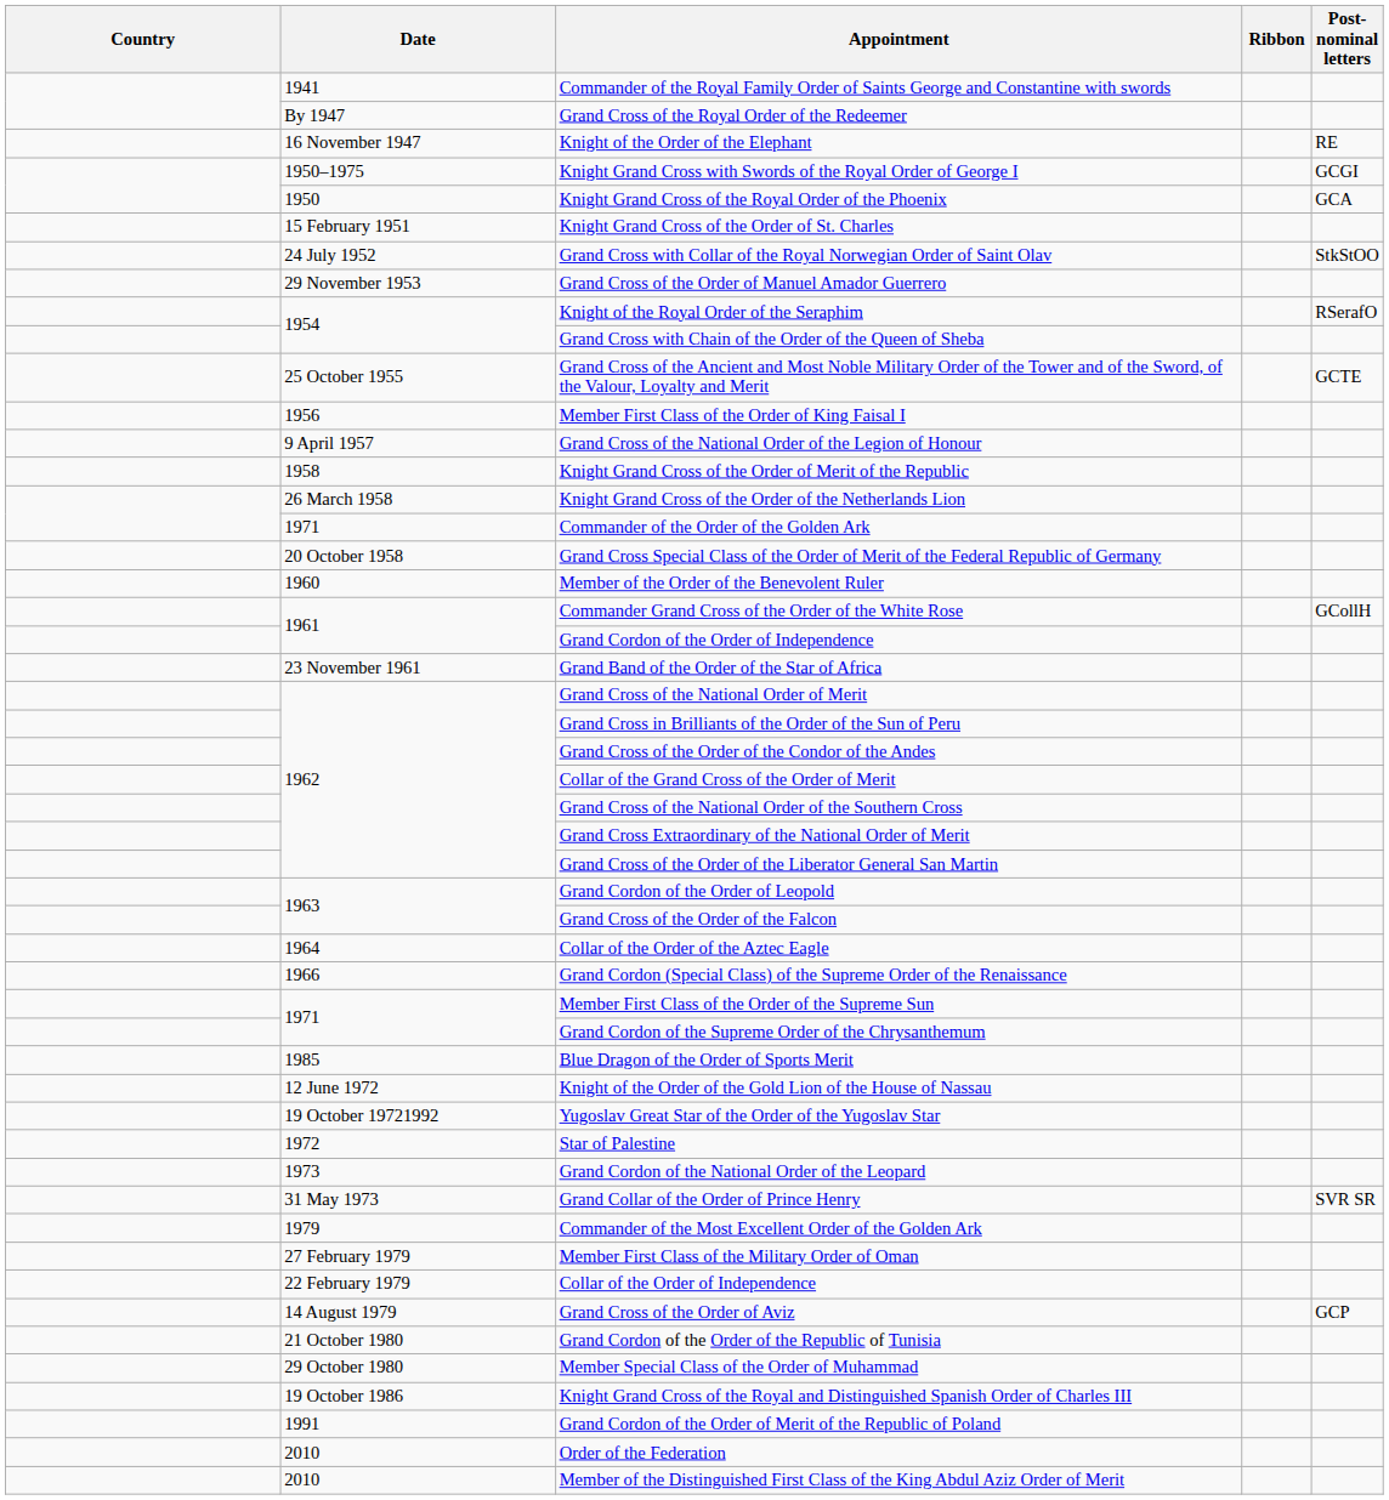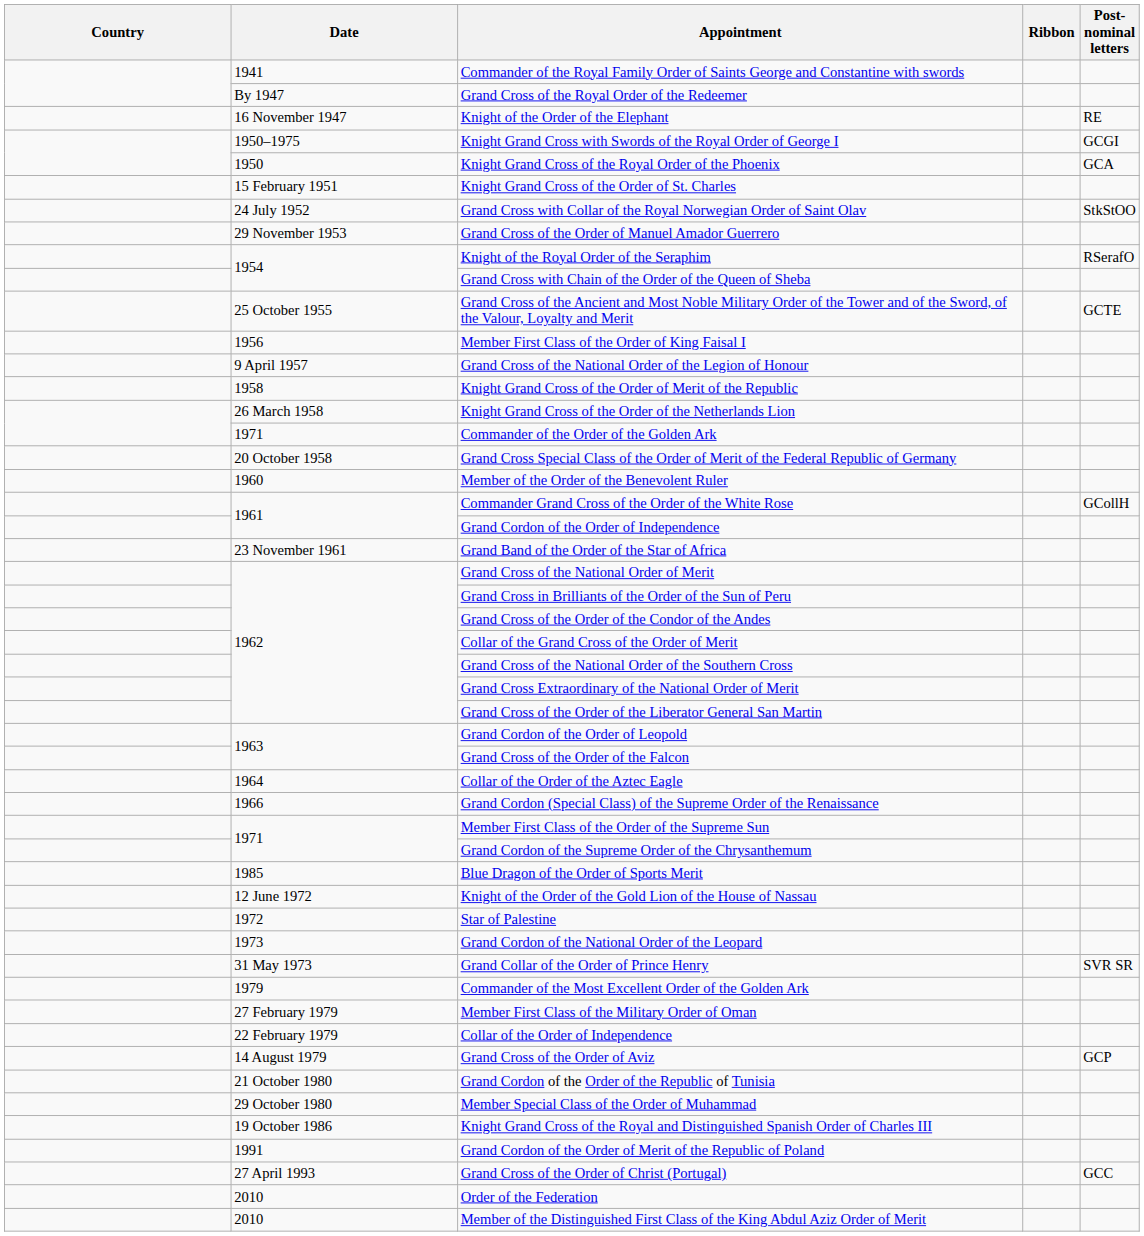 <table class="wikitable">
 <tr>
 <th style="width:20%;">Country</th>
 <th style="width:20%;">Date</th>
 <th style="width:50%;">Appointment</th>
 <th style="width:5%;">Ribbon</th>
 <th style="width:5%;">Post-nominal letters</th>
 </tr>
 <tr>
 <td rowspan="2"></td>
 <td>1941</td>
 <td><a href='#'>Commander of the Royal Family Order of Saints George and Constantine with swords</a></td>
 <td></td>
 <td></td>
 </tr>
 <tr>
 <td>By 1947</td>
 <td><a href='#'>Grand Cross of the Royal Order of the Redeemer</a></td>
 <td></td>
 <td></td>
 </tr>
 <tr>
 <td></td>
 <td>16 November 1947</td>
 <td><a href='#'>Knight of the Order of the Elephant</a></td>
 <td></td>
 <td>RE</td>
 </tr>
 <tr>
 <td rowspan="2"></td>
 <td>1950–1975</td>
 <td><a href='#'>Knight Grand Cross with Swords of the Royal Order of George I</a></td>
 <td></td>
 <td>GCGI</td>
 </tr>
 <tr>
 <td>1950</td>
 <td><a href='#'>Knight Grand Cross of the Royal Order of the Phoenix</a></td>
 <td></td>
 <td>GCA</td>
 </tr>
 <tr>
 <td></td>
 <td>15 February 1951</td>
 <td><a href='#'>Knight Grand Cross of the Order of St. Charles</a></td>
 <td></td>
 <td></td>
 </tr>
 <tr>
 <td></td>
 <td>24 July 1952</td>
 <td><a href='#'>Grand Cross with Collar of the Royal Norwegian Order of Saint Olav</a></td>
 <td></td>
 <td>StkStOO</td>
 </tr>
 <tr>
 <td></td>
 <td>29 November 1953</td>
 <td><a href='#'>Grand Cross of the Order of Manuel Amador Guerrero</a></td>
 <td></td>
 <td></td>
 </tr>
 <tr>
 <td></td>
 <td rowspan="2">1954</td>
 <td><a href='#'>Knight of the Royal Order of the Seraphim</a></td>
 <td></td>
 <td>RSerafO</td>
 </tr>
 <tr>
 <td></td>
 <td><a href='#'>Grand Cross with Chain of the Order of the Queen of Sheba</a></td>
 <td></td>
 <td></td>
 </tr>
 <tr>
 <td></td>
 <td>25 October 1955</td>
 <td><a href='#'>Grand Cross of the Ancient and Most Noble Military Order of the Tower and of the Sword, of the Valour, Loyalty and Merit</a></td>
 <td></td>
 <td>GCTE</td>
 </tr>
 <tr>
 <td></td>
 <td>1956</td>
 <td><a href='#'>Member First Class of the Order of King Faisal I</a></td>
 <td></td>
 <td></td>
 </tr>
 <tr>
 <td></td>
 <td>9 April 1957</td>
 <td><a href='#'>Grand Cross of the National Order of the Legion of Honour</a></td>
 <td></td>
 <td></td>
 </tr>
 <tr>
 <td></td>
 <td>1958</td>
 <td><a href='#'>Knight Grand Cross of the Order of Merit of the Republic</a></td>
 <td></td>
 <td></td>
 </tr>
 <tr>
 <td rowspan="2"></td>
 <td>26 March 1958</td>
 <td><a href='#'>Knight Grand Cross of the Order of the Netherlands Lion</a></td>
 <td></td>
 <td></td>
 </tr>
 <tr>
 <td>1971</td>
 <td><a href='#'>Commander of the Order of the Golden Ark</a></td>
 <td></td>
 <td></td>
 </tr>
 <tr>
 <td></td>
 <td>20 October 1958</td>
 <td><a href='#'>Grand Cross Special Class of the Order of Merit of the Federal Republic of Germany</a></td>
 <td></td>
 <td></td>
 </tr>
 <tr>
 <td></td>
 <td>1960</td>
 <td><a href='#'>Member of the Order of the Benevolent Ruler</a></td>
 <td></td>
 <td></td>
 </tr>
 <tr>
 <td></td>
 <td rowspan="2">1961</td>
 <td><a href='#'>Commander Grand Cross of the Order of the White Rose</a></td>
 <td></td>
 <td>GCollH</td>
 </tr>
 <tr>
 <td></td>
 <td><a href='#'>Grand Cordon of the Order of Independence</a></td>
 <td></td>
 <td></td>
 </tr>
 <tr>
 <td></td>
 <td>23 November 1961</td>
 <td><a href='#'>Grand Band of the Order of the Star of Africa</a></td>
 <td></td>
 <td></td>
 </tr>
 <tr>
 <td></td>
 <td rowspan="7">1962</td>
 <td><a href='#'>Grand Cross of the National Order of Merit</a></td>
 <td></td>
 <td></td>
 </tr>
 <tr>
 <td></td>
 <td><a href='#'>Grand Cross in Brilliants of the Order of the Sun of Peru</a></td>
 <td></td>
 <td></td>
 </tr>
 <tr>
 <td></td>
 <td><a href='#'>Grand Cross of the Order of the Condor of the Andes</a></td>
 <td></td>
 <td></td>
 </tr>
 <tr>
 <td></td>
 <td><a href='#'>Collar of the Grand Cross of the Order of Merit</a></td>
 <td></td>
 <td></td>
 </tr>
 <tr>
 <td></td>
 <td><a href='#'>Grand Cross of the National Order of the Southern Cross</a></td>
 <td></td>
 <td></td>
 </tr>
 <tr>
 <td></td>
 <td><a href='#'>Grand Cross Extraordinary of the National Order of Merit</a></td>
 <td></td>
 <td></td>
 </tr>
 <tr>
 <td></td>
 <td><a href='#'>Grand Cross of the Order of the Liberator General San Martin</a></td>
 <td></td>
 <td></td>
 </tr>
 <tr>
 <td></td>
 <td rowspan="2">1963</td>
 <td><a href='#'>Grand Cordon of the Order of Leopold</a></td>
 <td></td>
 <td></td>
 </tr>
 <tr>
 <td></td>
 <td><a href='#'>Grand Cross of the Order of the Falcon</a></td>
 <td></td>
 <td></td>
 </tr>
 <tr>
 <td></td>
 <td>1964</td>
 <td><a href='#'>Collar of the Order of the Aztec Eagle</a></td>
 <td></td>
 <td></td>
 </tr>
 <tr>
 <td></td>
 <td>1966</td>
 <td><a href='#'>Grand Cordon (Special Class) of the Supreme Order of the Renaissance</a></td>
 <td></td>
 <td></td>
 </tr>
 <tr>
 <td></td>
 <td rowspan="2">1971</td>
 <td><a href='#'>Member First Class of the Order of the Supreme Sun</a></td>
 <td></td>
 <td></td>
 </tr>
 <tr>
 <td></td>
 <td><a href='#'>Grand Cordon of the Supreme Order of the Chrysanthemum</a></td>
 <td></td>
 <td></td>
 </tr>
 <tr>
 <td></td>
 <td>1985</td>
 <td><a href='#'>Blue Dragon of the Order of Sports Merit</a></td>
 <td></td>
 <td></td>
 </tr>
 <tr>
 <td></td>
 <td>12 June 1972</td>
 <td><a href='#'>Knight of the Order of the Gold Lion of the House of Nassau</a></td>
 <td></td>
 <td></td>
 </tr>
 <tr>
 <td></td>
-<td>19 October 19721992</td>
-<td><a href='#'>Yugoslav Great Star of the Order of the Yugoslav Star</a></td>
-<td></td>
-<td></td>
-</tr>
-<tr>
-<td></td>
 <td>1972</td>
 <td><a href='#'>Star of Palestine</a></td>
 <td></td>
 <td></td>
 </tr>
 <tr>
 <td></td>
 <td>1973</td>
 <td><a href='#'>Grand Cordon of the National Order of the Leopard</a></td>
 <td></td>
 <td></td>
 </tr>
 <tr>
 <td></td>
 <td>31 May 1973</td>
 <td><a href='#'>Grand Collar of the Order of Prince Henry</a></td>
 <td></td>
 <td>SVR SR</td>
 </tr>
 <tr>
 <td></td>
 <td>1979</td>
 <td><a href='#'>Commander of the Most Excellent Order of the Golden Ark</a></td>
 <td></td>
 <td></td>
 </tr>
 <tr>
 <td></td>
 <td>27 February 1979</td>
 <td><a href='#'>Member First Class of the Military Order of Oman</a></td>
 <td></td>
 <td></td>
 </tr>
 <tr>
 <td></td>
 <td>22 February 1979</td>
 <td><a href='#'>Collar of the Order of Independence</a></td>
 <td></td>
 <td></td>
 </tr>
 <tr>
 <td></td>
 <td>14 August 1979</td>
 <td><a href='#'>Grand Cross of the Order of Aviz</a></td>
 <td></td>
 <td>GCP</td>
 </tr>
 <tr>
 <td></td>
 <td>21 October 1980</td>
 <td><a href='#'>Grand Cordon</a> of the <a href='#'>Order of the Republic</a> of <a href='#'>Tunisia</a></td>
 <td></td>
 </tr>
 <tr>
 <td></td>
 <td>29 October 1980</td>
 <td><a href='#'>Member Special Class of the Order of Muhammad</a></td>
 <td></td>
 <td></td>
 </tr>
 <tr>
 <td></td>
 <td>19 October 1986</td>
 <td><a href='#'>Knight Grand Cross of the Royal and Distinguished Spanish Order of Charles III</a></td>
 <td></td>
 <td></td>
 </tr>
 <tr>
 <td></td>
 <td>1991</td>
 <td><a href='#'>Grand Cordon of the Order of Merit of the Republic of Poland</a></td>
 <td></td>
 <td></td>
 </tr>
 <tr>
 <td></td>
+<td>27 April 1993</td>
+<td><a href='#'>Grand Cross of the Order of Christ (Portugal)</a></td>
+<td></td>
+<td>GCC</td>
+</tr>
+<tr>
+<td></td>
 <td>2010</td>
 <td><a href='#'>Order of the Federation</a></td>
 <td></td>
 <td></td>
 </tr>
 <tr>
 <td></td>
 <td>2010</td>
 <td><a href='#'>Member of the Distinguished First Class of the King Abdul Aziz Order of Merit</a></td>
 <td></td>
 <td></td>
 </tr>
 </table>
